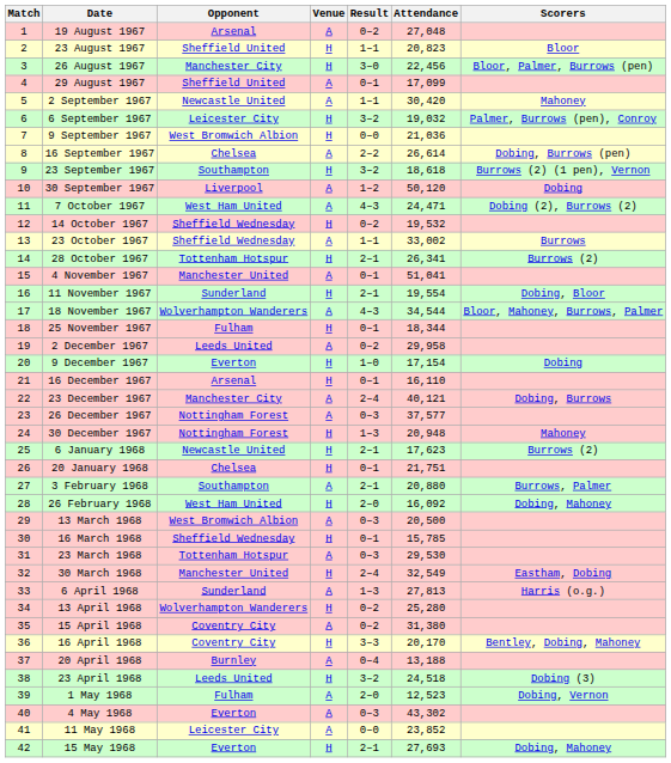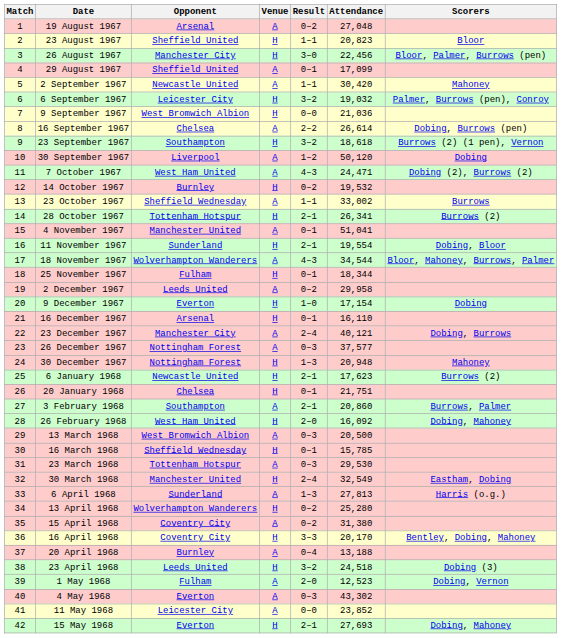 <table class="wikitable" style="font-size:100%; text-align:center">
 <tr>
 <th>Match</th>
 <th>Date</th>
 <th>Opponent</th>
 <th>Venue</th>
 <th>Result</th>
 <th>Attendance</th>
 <th>Scorers</th>
 </tr>
 <tr style="background-color: #FFCCCC;">
 <td>1</td>
 <td>19 August 1967</td>
 <td><a href='#'>Arsenal</a></td>
 <td><a href='#'>A</a></td>
 <td>0–2</td>
 <td>27,048</td>
 <td></td>
 </tr>
 <tr style="background-color: #FFFFCC;">
 <td>2</td>
 <td>23 August 1967</td>
 <td><a href='#'>Sheffield United</a></td>
 <td><a href='#'>H</a></td>
 <td>1–1</td>
 <td>20,823</td>
 <td><a href='#'>Bloor</a></td>
 </tr>
 <tr style="background-color: #CCFFCC;">
 <td>3</td>
 <td>26 August 1967</td>
 <td><a href='#'>Manchester City</a></td>
 <td><a href='#'>H</a></td>
 <td>3–0</td>
 <td>22,456</td>
 <td><a href='#'>Bloor</a>, <a href='#'>Palmer</a>, <a href='#'>Burrows</a> (pen)</td>
 </tr>
 <tr style="background-color: #FFCCCC;">
 <td>4</td>
 <td>29 August 1967</td>
 <td><a href='#'>Sheffield United</a></td>
 <td><a href='#'>A</a></td>
 <td>0–1</td>
 <td>17,099</td>
 <td></td>
 </tr>
 <tr style="background-color: #FFFFCC;">
 <td>5</td>
 <td>2 September 1967</td>
 <td><a href='#'>Newcastle United</a></td>
 <td><a href='#'>A</a></td>
 <td>1–1</td>
 <td>30,420</td>
 <td><a href='#'>Mahoney</a></td>
 </tr>
 <tr style="background-color: #CCFFCC;">
 <td>6</td>
 <td>6 September 1967</td>
 <td><a href='#'>Leicester City</a></td>
 <td><a href='#'>H</a></td>
 <td>3–2</td>
 <td>19,032</td>
 <td><a href='#'>Palmer</a>, <a href='#'>Burrows</a> (pen), <a href='#'>Conroy</a></td>
 </tr>
 <tr style="background-color: #FFFFCC;">
 <td>7</td>
 <td>9 September 1967</td>
 <td><a href='#'>West Bromwich Albion</a></td>
 <td><a href='#'>H</a></td>
 <td>0–0</td>
 <td>21,036</td>
 <td></td>
 </tr>
 <tr style="background-color: #FFFFCC;">
 <td>8</td>
 <td>16 September 1967</td>
 <td><a href='#'>Chelsea</a></td>
 <td><a href='#'>A</a></td>
 <td>2–2</td>
 <td>26,614</td>
 <td><a href='#'>Dobing</a>, <a href='#'>Burrows</a> (pen)</td>
 </tr>
 <tr style="background-color: #CCFFCC;">
 <td>9</td>
 <td>23 September 1967</td>
 <td><a href='#'>Southampton</a></td>
 <td><a href='#'>H</a></td>
 <td>3–2</td>
 <td>18,618</td>
 <td><a href='#'>Burrows</a> (2) (1 pen), <a href='#'>Vernon</a></td>
 </tr>
 <tr style="background-color: #FFCCCC;">
 <td>10</td>
 <td>30 September 1967</td>
 <td><a href='#'>Liverpool</a></td>
 <td><a href='#'>A</a></td>
 <td>1–2</td>
 <td>50,120</td>
 <td><a href='#'>Dobing</a></td>
 </tr>
 <tr style="background-color: #CCFFCC;">
 <td>11</td>
 <td>7 October 1967</td>
 <td><a href='#'>West Ham United</a></td>
 <td><a href='#'>A</a></td>
 <td>4–3</td>
 <td>24,471</td>
 <td><a href='#'>Dobing</a> (2), <a href='#'>Burrows</a> (2)</td>
 </tr>
 <tr style="background-color: #FFCCCC;">
 <td>12</td>
 <td>14 October 1967</td>
-<td><a href='#'>Sheffield Wednesday</a></td>
+<td><a href='#'>Burnley</a></td>
 <td><a href='#'>H</a></td>
 <td>0–2</td>
 <td>19,532</td>
 <td></td>
 </tr>
 <tr style="background-color: #FFFFCC;">
 <td>13</td>
 <td>23 October 1967</td>
 <td><a href='#'>Sheffield Wednesday</a></td>
 <td><a href='#'>A</a></td>
 <td>1–1</td>
 <td>33,002</td>
 <td><a href='#'>Burrows</a></td>
 </tr>
 <tr style="background-color: #CCFFCC;">
 <td>14</td>
 <td>28 October 1967</td>
 <td><a href='#'>Tottenham Hotspur</a></td>
 <td><a href='#'>H</a></td>
 <td>2–1</td>
 <td>26,341</td>
 <td><a href='#'>Burrows</a> (2)</td>
 </tr>
 <tr style="background-color: #FFCCCC;">
 <td>15</td>
 <td>4 November 1967</td>
 <td><a href='#'>Manchester United</a></td>
 <td><a href='#'>A</a></td>
 <td>0–1</td>
 <td>51,041</td>
 <td></td>
 </tr>
 <tr style="background-color: #CCFFCC;">
 <td>16</td>
 <td>11 November 1967</td>
 <td><a href='#'>Sunderland</a></td>
 <td><a href='#'>H</a></td>
 <td>2–1</td>
 <td>19,554</td>
 <td><a href='#'>Dobing</a>, <a href='#'>Bloor</a></td>
 </tr>
 <tr style="background-color: #CCFFCC;">
 <td>17</td>
 <td>18 November 1967</td>
 <td><a href='#'>Wolverhampton Wanderers</a></td>
 <td><a href='#'>A</a></td>
 <td>4–3</td>
 <td>34,544</td>
 <td><a href='#'>Bloor</a>, <a href='#'>Mahoney</a>, <a href='#'>Burrows</a>, <a href='#'>Palmer</a></td>
 </tr>
 <tr style="background-color: #FFCCCC;">
 <td>18</td>
 <td>25 November 1967</td>
 <td><a href='#'>Fulham</a></td>
 <td><a href='#'>H</a></td>
 <td>0–1</td>
 <td>18,344</td>
 <td></td>
 </tr>
 <tr style="background-color: #FFCCCC;">
 <td>19</td>
 <td>2 December 1967</td>
 <td><a href='#'>Leeds United</a></td>
 <td><a href='#'>A</a></td>
 <td>0–2</td>
 <td>29,958</td>
 <td></td>
 </tr>
 <tr style="background-color: #CCFFCC;">
 <td>20</td>
 <td>9 December 1967</td>
 <td><a href='#'>Everton</a></td>
 <td><a href='#'>H</a></td>
 <td>1–0</td>
 <td>17,154</td>
 <td><a href='#'>Dobing</a></td>
 </tr>
 <tr style="background-color: #FFCCCC;">
 <td>21</td>
 <td>16 December 1967</td>
 <td><a href='#'>Arsenal</a></td>
 <td><a href='#'>H</a></td>
 <td>0–1</td>
 <td>16,110</td>
 <td></td>
 </tr>
 <tr style="background-color: #FFCCCC;">
 <td>22</td>
 <td>23 December 1967</td>
 <td><a href='#'>Manchester City</a></td>
 <td><a href='#'>A</a></td>
 <td>2–4</td>
 <td>40,121</td>
 <td><a href='#'>Dobing</a>, <a href='#'>Burrows</a></td>
 </tr>
 <tr style="background-color: #FFCCCC;">
 <td>23</td>
 <td>26 December 1967</td>
 <td><a href='#'>Nottingham Forest</a></td>
 <td><a href='#'>A</a></td>
 <td>0–3</td>
 <td>37,577</td>
 <td></td>
 </tr>
 <tr style="background-color: #FFCCCC;">
 <td>24</td>
 <td>30 December 1967</td>
 <td><a href='#'>Nottingham Forest</a></td>
 <td><a href='#'>H</a></td>
 <td>1–3</td>
 <td>20,948</td>
 <td><a href='#'>Mahoney</a></td>
 </tr>
 <tr style="background-color: #CCFFCC;">
 <td>25</td>
 <td>6 January 1968</td>
 <td><a href='#'>Newcastle United</a></td>
 <td><a href='#'>H</a></td>
 <td>2–1</td>
 <td>17,623</td>
 <td><a href='#'>Burrows</a> (2)</td>
 </tr>
 <tr style="background-color: #FFCCCC;">
 <td>26</td>
 <td>20 January 1968</td>
 <td><a href='#'>Chelsea</a></td>
 <td><a href='#'>H</a></td>
 <td>0–1</td>
 <td>21,751</td>
 <td></td>
 </tr>
 <tr style="background-color: #CCFFCC;">
 <td>27</td>
 <td>3 February 1968</td>
 <td><a href='#'>Southampton</a></td>
 <td><a href='#'>A</a></td>
 <td>2–1</td>
-<td>20,880</td>
+<td>20,860</td>
 <td><a href='#'>Burrows</a>, <a href='#'>Palmer</a></td>
 </tr>
 <tr style="background-color: #CCFFCC;">
 <td>28</td>
 <td>26 February 1968</td>
 <td><a href='#'>West Ham United</a></td>
 <td><a href='#'>H</a></td>
 <td>2–0</td>
 <td>16,092</td>
 <td><a href='#'>Dobing</a>, <a href='#'>Mahoney</a></td>
 </tr>
 <tr style="background-color: #FFCCCC;">
 <td>29</td>
 <td>13 March 1968</td>
 <td><a href='#'>West Bromwich Albion</a></td>
 <td><a href='#'>A</a></td>
 <td>0–3</td>
 <td>20,500</td>
 <td></td>
 </tr>
 <tr style="background-color: #FFCCCC;">
 <td>30</td>
 <td>16 March 1968</td>
 <td><a href='#'>Sheffield Wednesday</a></td>
 <td><a href='#'>H</a></td>
 <td>0–1</td>
 <td>15,785</td>
 <td></td>
 </tr>
 <tr style="background-color: #FFCCCC;">
 <td>31</td>
 <td>23 March 1968</td>
 <td><a href='#'>Tottenham Hotspur</a></td>
 <td><a href='#'>A</a></td>
 <td>0–3</td>
 <td>29,530</td>
 <td></td>
 </tr>
 <tr style="background-color: #FFCCCC;">
 <td>32</td>
 <td>30 March 1968</td>
 <td><a href='#'>Manchester United</a></td>
 <td><a href='#'>H</a></td>
 <td>2–4</td>
 <td>32,549</td>
 <td><a href='#'>Eastham</a>, <a href='#'>Dobing</a></td>
 </tr>
 <tr style="background-color: #FFCCCC;">
 <td>33</td>
 <td>6 April 1968</td>
 <td><a href='#'>Sunderland</a></td>
 <td><a href='#'>A</a></td>
 <td>1–3</td>
 <td>27,813</td>
 <td><a href='#'>Harris</a> (o.g.)</td>
 </tr>
 <tr style="background-color: #FFCCCC;">
 <td>34</td>
 <td>13 April 1968</td>
 <td><a href='#'>Wolverhampton Wanderers</a></td>
 <td><a href='#'>H</a></td>
 <td>0–2</td>
 <td>25,280</td>
 <td></td>
 </tr>
 <tr style="background-color: #FFCCCC;">
 <td>35</td>
 <td>15 April 1968</td>
 <td><a href='#'>Coventry City</a></td>
 <td><a href='#'>A</a></td>
 <td>0–2</td>
 <td>31,380</td>
 <td></td>
 </tr>
 <tr style="background-color: #FFFFCC;">
 <td>36</td>
 <td>16 April 1968</td>
 <td><a href='#'>Coventry City</a></td>
 <td><a href='#'>H</a></td>
 <td>3–3</td>
 <td>20,170</td>
 <td><a href='#'>Bentley</a>, <a href='#'>Dobing</a>, <a href='#'>Mahoney</a></td>
 </tr>
 <tr style="background-color: #FFCCCC;">
 <td>37</td>
 <td>20 April 1968</td>
 <td><a href='#'>Burnley</a></td>
 <td><a href='#'>A</a></td>
 <td>0–4</td>
 <td>13,188</td>
 <td></td>
 </tr>
 <tr style="background-color: #CCFFCC;">
 <td>38</td>
 <td>23 April 1968</td>
 <td><a href='#'>Leeds United</a></td>
 <td><a href='#'>H</a></td>
 <td>3–2</td>
 <td>24,518</td>
 <td><a href='#'>Dobing</a> (3)</td>
 </tr>
 <tr style="background-color: #CCFFCC;">
 <td>39</td>
 <td>1 May 1968</td>
 <td><a href='#'>Fulham</a></td>
 <td><a href='#'>A</a></td>
 <td>2–0</td>
 <td>12,523</td>
 <td><a href='#'>Dobing</a>, <a href='#'>Vernon</a></td>
 </tr>
 <tr style="background-color: #FFCCCC;">
 <td>40</td>
 <td>4 May 1968</td>
 <td><a href='#'>Everton</a></td>
 <td><a href='#'>A</a></td>
 <td>0–3</td>
 <td>43,302</td>
 <td></td>
 </tr>
 <tr style="background-color: #FFFFCC;">
 <td>41</td>
 <td>11 May 1968</td>
 <td><a href='#'>Leicester City</a></td>
 <td><a href='#'>A</a></td>
 <td>0–0</td>
 <td>23,852</td>
 <td></td>
 </tr>
 <tr style="background-color: #CCFFCC;">
 <td>42</td>
 <td>15 May 1968</td>
 <td><a href='#'>Everton</a></td>
 <td><a href='#'>H</a></td>
 <td>2–1</td>
 <td>27,693</td>
 <td><a href='#'>Dobing</a>, <a href='#'>Mahoney</a></td>
 </tr>
 </table>
